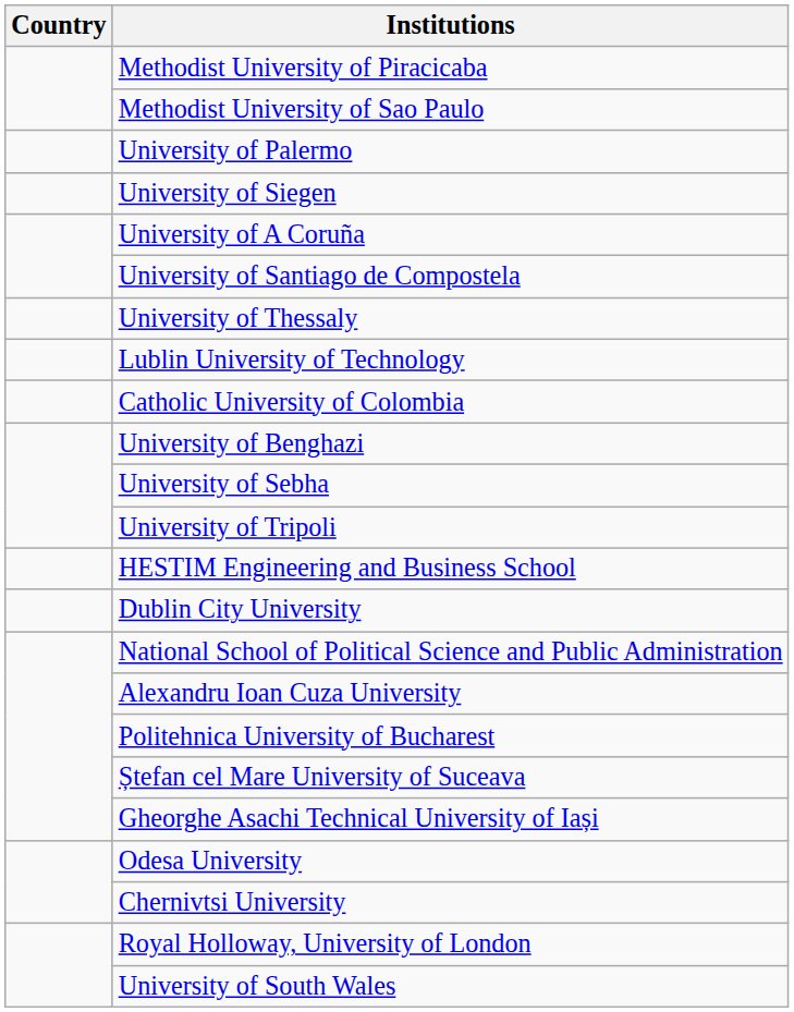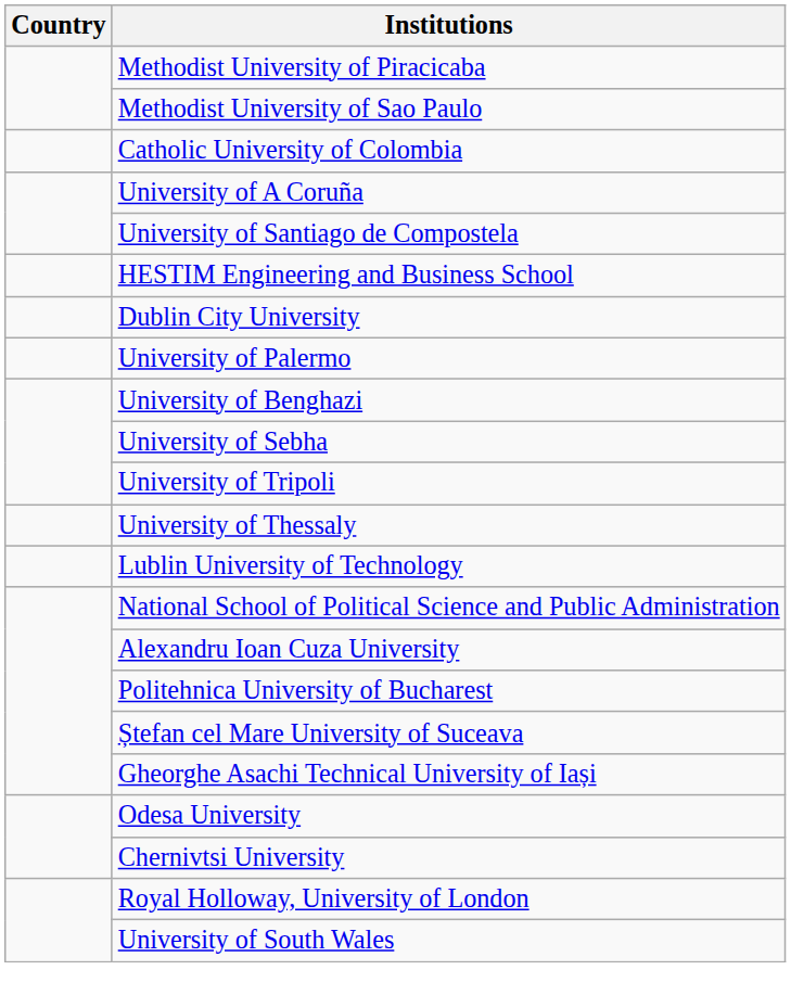 <table class="wikitable">
 <tr>
 <th>Country</th>
 <th>Institutions</th>
 </tr>
 <tr>
 <td rowspan="2"></td>
 <td><a href='#'>Methodist University of Piracicaba</a></td>
 </tr>
 <tr>
 <td><a href='#'>Methodist University of Sao Paulo</a></td>
 </tr>
 <tr>
 <td></td>
-<td><a href='#'>University of Palermo</a></td>
-</tr>
-<tr>
-<td></td>
-<td><a href='#'>University of Siegen</a></td>
+<td><a href='#'>Catholic University of Colombia</a></td>
 </tr>
 <tr>
 <td rowspan="2"></td>
 <td><a href='#'>University of A Coruña</a></td>
 </tr>
 <tr>
 <td><a href='#'>University of Santiago de Compostela</a></td>
 </tr>
 <tr>
 <td></td>
-<td><a href='#'>University of Thessaly</a></td>
+<td><a href='#'>HESTIM Engineering and Business School</a></td>
 </tr>
 <tr>
 <td></td>
-<td><a href='#'>Lublin University of Technology</a></td>
+<td><a href='#'>Dublin City University</a></td>
 </tr>
 <tr>
 <td></td>
-<td><a href='#'>Catholic University of Colombia</a></td>
+<td><a href='#'>University of Palermo</a></td>
 </tr>
 <tr>
 <td rowspan="3"></td>
 <td><a href='#'>University of Benghazi</a></td>
 </tr>
 <tr>
 <td><a href='#'>University of Sebha</a></td>
 </tr>
 <tr>
 <td><a href='#'>University of Tripoli</a></td>
 </tr>
 <tr>
 <td></td>
-<td><a href='#'>HESTIM Engineering and Business School</a></td>
+<td><a href='#'>University of Thessaly</a></td>
 </tr>
 <tr>
 <td></td>
-<td><a href='#'>Dublin City University</a></td>
+<td><a href='#'>Lublin University of Technology</a></td>
 </tr>
 <tr>
 <td rowspan="5"></td>
 <td><a href='#'>National School of Political Science and Public Administration</a></td>
 </tr>
 <tr>
 <td><a href='#'>Alexandru Ioan Cuza University</a></td>
 </tr>
 <tr>
 <td><a href='#'>Politehnica University of Bucharest</a></td>
 </tr>
 <tr>
 <td><a href='#'>Ștefan cel Mare University of Suceava</a></td>
 </tr>
 <tr>
 <td><a href='#'>Gheorghe Asachi Technical University of Iași</a></td>
 </tr>
 <tr>
 <td rowspan="2"></td>
 <td><a href='#'>Odesa University</a></td>
 </tr>
 <tr>
 <td><a href='#'>Chernivtsi University</a></td>
 </tr>
 <tr>
 <td rowspan="2"></td>
 <td><a href='#'>Royal Holloway, University of London</a></td>
 </tr>
 <tr>
 <td><a href='#'>University of South Wales</a></td>
 </tr>
 </table>
